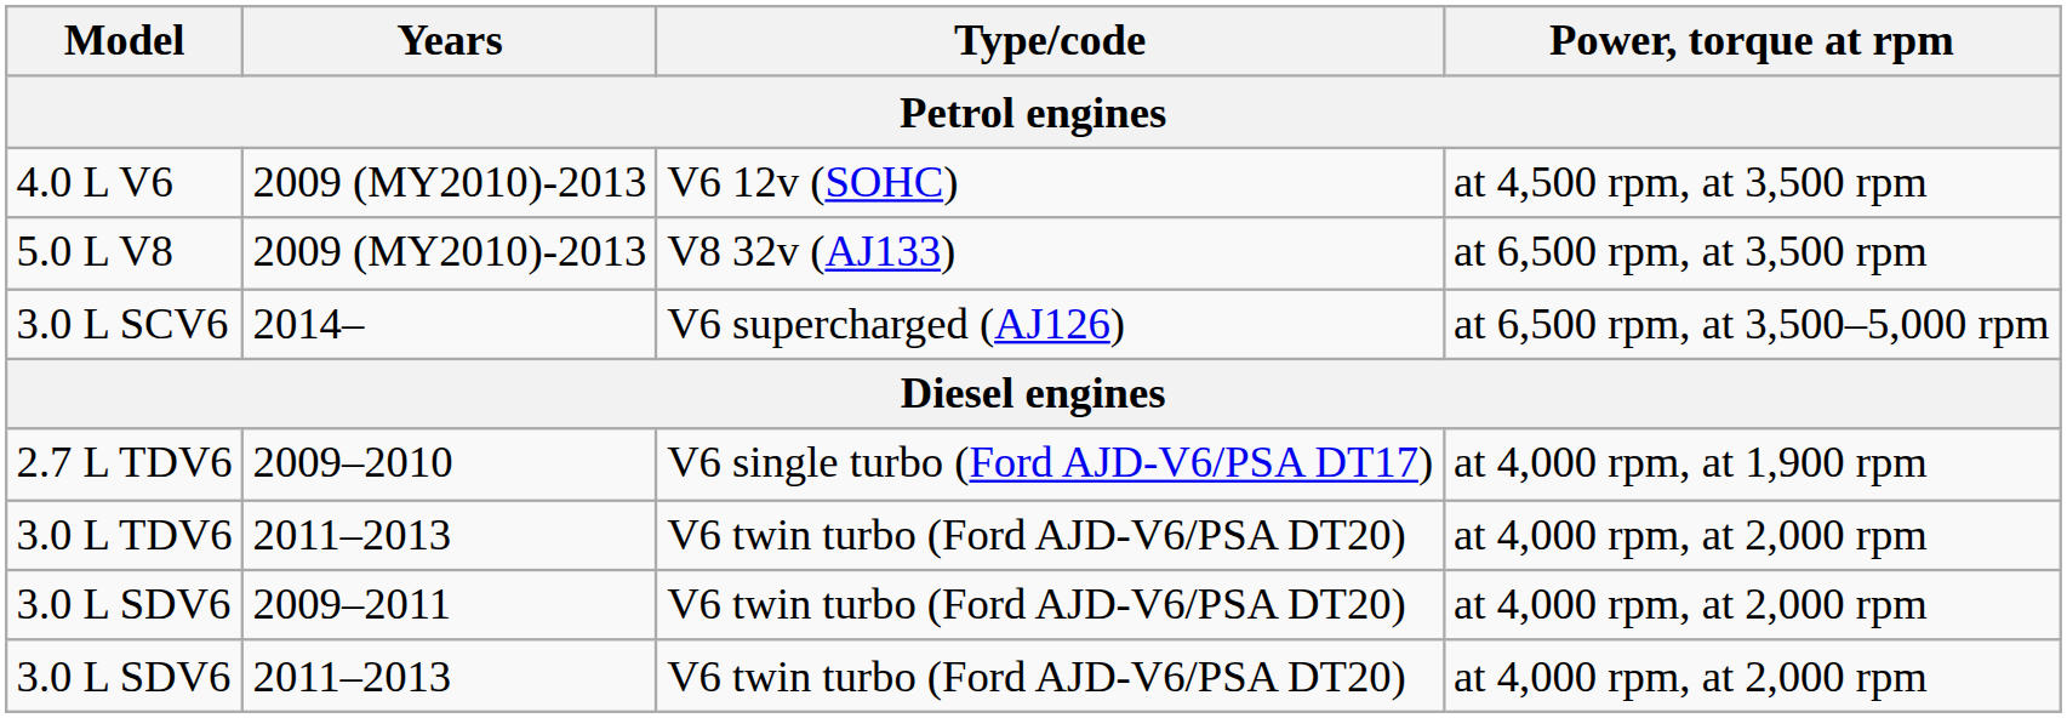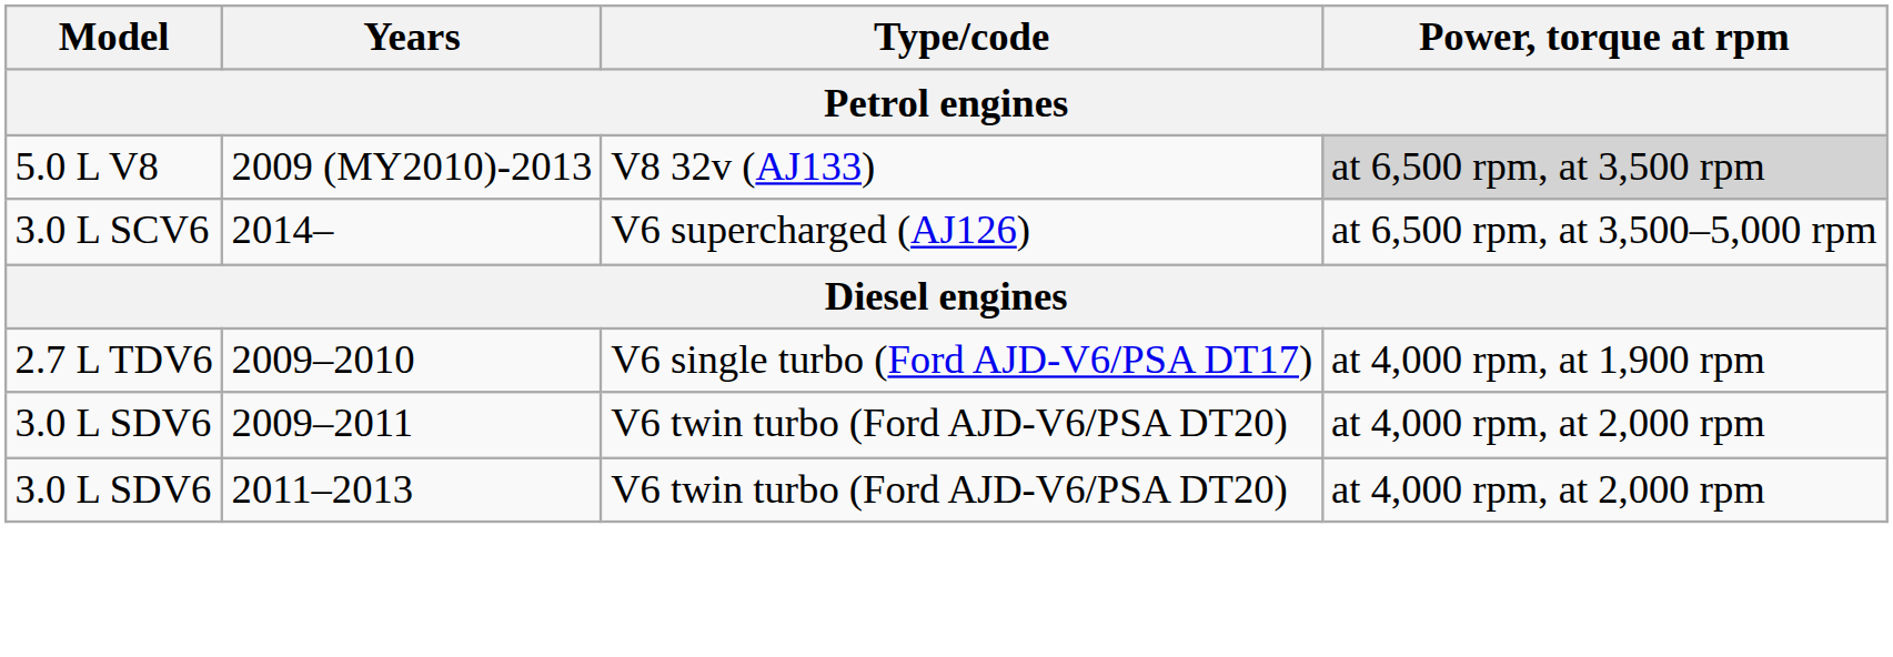 <table class="wikitable">
 <tr>
 <th>Model</th>
 <th>Years</th>
 <th>Type/code</th>
 <th>Power, torque at rpm</th>
 </tr>
 <tr>
 <th colspan=4>Petrol engines</th>
 </tr>
 <tr>
-<td>4.0 L V6</td>
-<td>2009 (MY2010)-2013</td>
-<td> V6 12v (<a href='#'>SOHC</a>)</td>
-<td> at 4,500 rpm,  at 3,500 rpm</td>
-</tr>
-<tr>
 <td>5.0 L V8</td>
 <td>2009 (MY2010)-2013</td>
 <td> V8 32v (<a href='#'>AJ133</a>)</td>
-<td> at 6,500 rpm,  at 3,500 rpm</td>
+<td style="background: lightgrey;"> at 6,500 rpm,  at 3,500 rpm</td>
 </tr>
 <tr>
 <td>3.0 L SCV6</td>
 <td>2014–</td>
 <td> V6 supercharged (<a href='#'>AJ126</a>)</td>
 <td> at 6,500 rpm,  at 3,500–5,000 rpm</td>
 </tr>
 <tr>
 <th colspan=4>Diesel engines</th>
 </tr>
 <tr>
 <td>2.7 L TDV6</td>
 <td>2009–2010</td>
 <td> V6 single turbo (<a href='#'>Ford AJD-V6/PSA DT17</a>)</td>
 <td> at 4,000 rpm,  at 1,900 rpm</td>
 </tr>
 <tr>
-<td>3.0 L TDV6</td>
-<td>2011–2013</td>
-<td> V6 twin turbo (Ford AJD-V6/PSA DT20)</td>
-<td> at 4,000 rpm,  at 2,000 rpm</td>
-</tr>
-<tr>
 <td>3.0 L SDV6</td>
 <td>2009–2011</td>
 <td> V6 twin turbo (Ford AJD-V6/PSA DT20)</td>
 <td> at 4,000 rpm,  at 2,000 rpm</td>
 </tr>
 <tr>
 <td>3.0 L SDV6</td>
 <td>2011–2013</td>
 <td> V6 twin turbo (Ford AJD-V6/PSA DT20)</td>
 <td> at 4,000 rpm,  at 2,000 rpm</td>
 </tr>
 </table>
